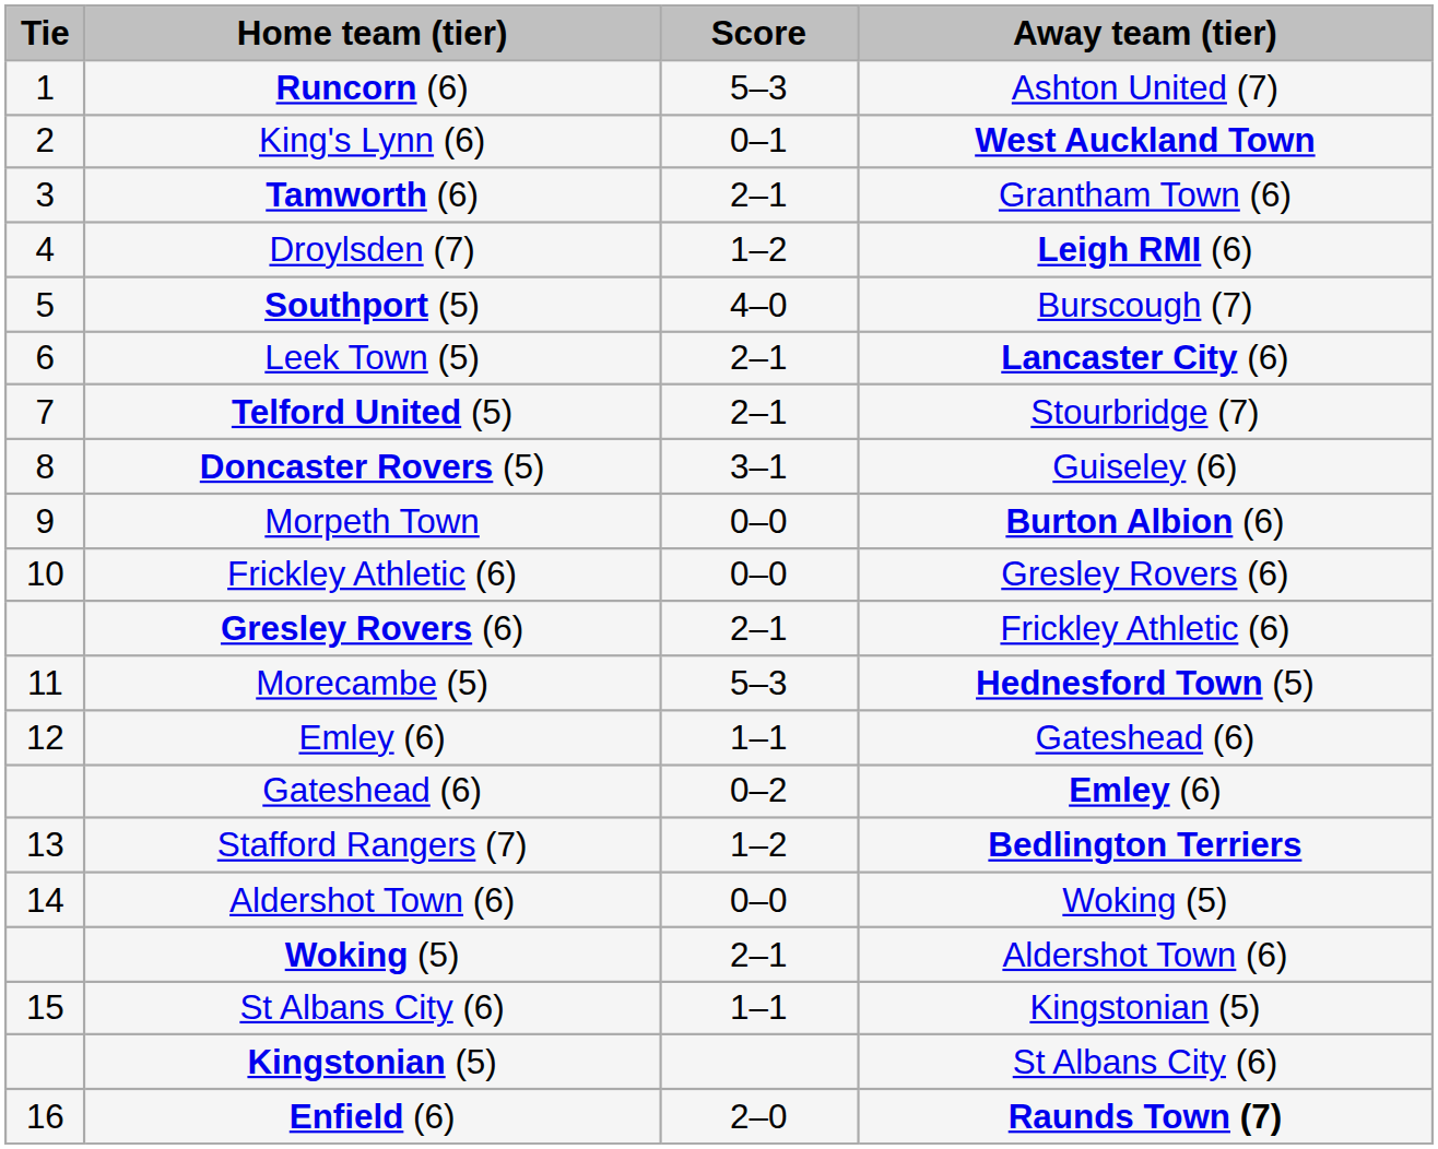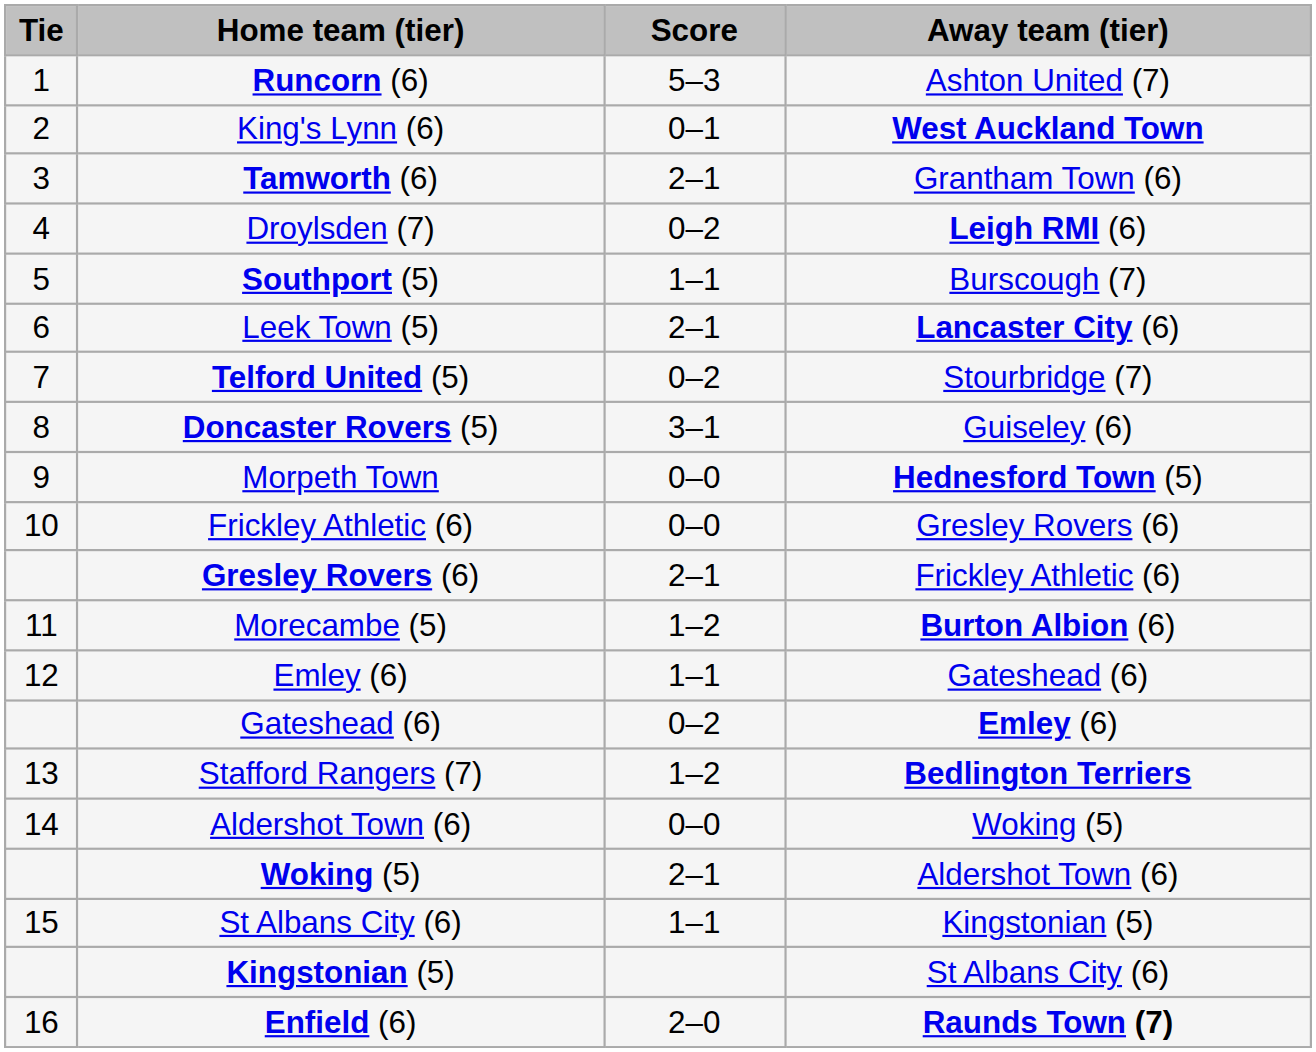 <table class="wikitable" style="width: 600px; background:WhiteSmoke; text-align:center; font-size:90%">
 <tr>
 <td scope="col" style="width:  5.00%; background:silver;"><strong>Tie</strong></td>
 <td scope="col" style="width: 36.25%; background:silver;"><strong>Home team (tier)</strong></td>
 <td scope="col" style="width: 12.50%; background:silver;"><strong>Score</strong></td>
 <td scope="col" style="width: 36.25%; background:silver;"><strong>Away team (tier)</strong></td>
 </tr>
 <tr>
 <td>1</td>
 <td><strong><a href='#'>Runcorn</a></strong> (6)</td>
 <td>5–3</td>
 <td><a href='#'>Ashton United</a> (7)</td>
 </tr>
 <tr>
 <td>2</td>
 <td><a href='#'>King's Lynn</a> (6)</td>
 <td>0–1</td>
 <td><strong><a href='#'>West Auckland Town</a></strong></td>
 </tr>
 <tr>
 <td>3</td>
 <td><strong><a href='#'>Tamworth</a></strong> (6)</td>
 <td>2–1</td>
 <td><a href='#'>Grantham Town</a> (6)</td>
 </tr>
 <tr>
 <td>4</td>
 <td><a href='#'>Droylsden</a> (7)</td>
-<td>1–2</td>
+<td>0–2</td>
 <td><strong><a href='#'>Leigh RMI</a></strong> (6)</td>
 </tr>
 <tr>
 <td>5</td>
 <td><strong><a href='#'>Southport</a></strong> (5)</td>
-<td>4–0</td>
+<td>1–1</td>
 <td><a href='#'>Burscough</a> (7)</td>
 </tr>
 <tr>
 <td>6</td>
 <td><a href='#'>Leek Town</a> (5)</td>
 <td>2–1</td>
 <td><strong><a href='#'>Lancaster City</a></strong> (6)</td>
 </tr>
 <tr>
 <td>7</td>
 <td><strong><a href='#'>Telford United</a></strong> (5)</td>
-<td>2–1</td>
+<td>0–2</td>
 <td><a href='#'>Stourbridge</a> (7)</td>
 </tr>
 <tr>
 <td>8</td>
 <td><strong><a href='#'>Doncaster Rovers</a></strong> (5)</td>
 <td>3–1</td>
 <td><a href='#'>Guiseley</a> (6)</td>
 </tr>
 <tr>
 <td>9</td>
 <td><a href='#'>Morpeth Town</a></td>
 <td>0–0</td>
-<td><strong><a href='#'>Burton Albion</a></strong> (6)</td>
+<td><strong><a href='#'>Hednesford Town</a></strong> (5)</td>
 </tr>
 <tr>
 <td>10</td>
 <td><a href='#'>Frickley Athletic</a> (6)</td>
 <td>0–0</td>
 <td><a href='#'>Gresley Rovers</a> (6)</td>
 </tr>
 <tr>
 <td><em></em></td>
 <td><strong><a href='#'>Gresley Rovers</a></strong> (6)</td>
 <td>2–1</td>
 <td><a href='#'>Frickley Athletic</a> (6)</td>
 </tr>
 <tr>
 <td>11</td>
 <td><a href='#'>Morecambe</a> (5)</td>
-<td>5–3</td>
-<td><strong><a href='#'>Hednesford Town</a></strong> (5)</td>
+<td>1–2</td>
+<td><strong><a href='#'>Burton Albion</a></strong> (6)</td>
 </tr>
 <tr>
 <td>12</td>
 <td><a href='#'>Emley</a> (6)</td>
 <td>1–1</td>
 <td><a href='#'>Gateshead</a> (6)</td>
 </tr>
 <tr>
 <td><em></em></td>
 <td><a href='#'>Gateshead</a> (6)</td>
 <td>0–2</td>
 <td><strong><a href='#'>Emley</a></strong> (6)</td>
 </tr>
 <tr>
 <td>13</td>
 <td><a href='#'>Stafford Rangers</a> (7)</td>
 <td>1–2</td>
 <td><strong><a href='#'>Bedlington Terriers</a></strong></td>
 </tr>
 <tr>
 <td>14</td>
 <td><a href='#'>Aldershot Town</a> (6)</td>
 <td>0–0</td>
 <td><a href='#'>Woking</a> (5)</td>
 </tr>
 <tr>
 <td><em></em></td>
 <td><strong><a href='#'>Woking</a></strong> (5)</td>
 <td>2–1</td>
 <td><a href='#'>Aldershot Town</a> (6)</td>
 </tr>
 <tr>
 <td>15</td>
 <td><a href='#'>St Albans City</a> (6)</td>
 <td>1–1</td>
 <td><a href='#'>Kingstonian</a> (5)</td>
 </tr>
 <tr>
 <td><em></em></td>
 <td><strong><a href='#'>Kingstonian</a></strong> (5)</td>
 <td></td>
 <td><a href='#'>St Albans City</a> (6)</td>
 </tr>
 <tr>
 <td>16</td>
 <td><strong><a href='#'>Enfield</a></strong> (6)</td>
 <td>2–0</td>
 <td><strong><a href='#'>Raunds Town</a> (7)</strong></td>
 </tr>
 </table>
